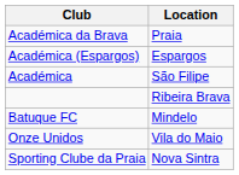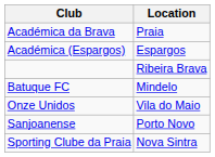 <table class="wikitable sortable">
 <tr>
 <th>Club</th>
 <th>Location</th>
 </tr>
 <tr>
 <td><a href='#'>Académica da Brava</a></td>
 <td><a href='#'>Praia</a></td>
 </tr>
 <tr>
 <td><a href='#'>Académica (Espargos)</a></td>
 <td><a href='#'>Espargos</a></td>
 </tr>
 <tr>
-<td><a href='#'>Académica</a></td>
-<td><a href='#'>São Filipe</a></td>
-</tr>
-<tr>
 <td></td>
 <td><a href='#'>Ribeira Brava</a></td>
 </tr>
 <tr>
 <td><a href='#'>Batuque FC</a></td>
 <td><a href='#'>Mindelo</a></td>
 </tr>
 <tr>
 <td><a href='#'>Onze Unidos</a></td>
 <td><a href='#'>Vila do Maio</a></td>
 </tr>
 <tr>
+<td><a href='#'>Sanjoanense</a></td>
+<td><a href='#'>Porto Novo</a></td>
+</tr>
+<tr>
 <td><a href='#'>Sporting Clube da Praia</a></td>
 <td><a href='#'>Nova Sintra</a></td>
 </tr>
 </table>
